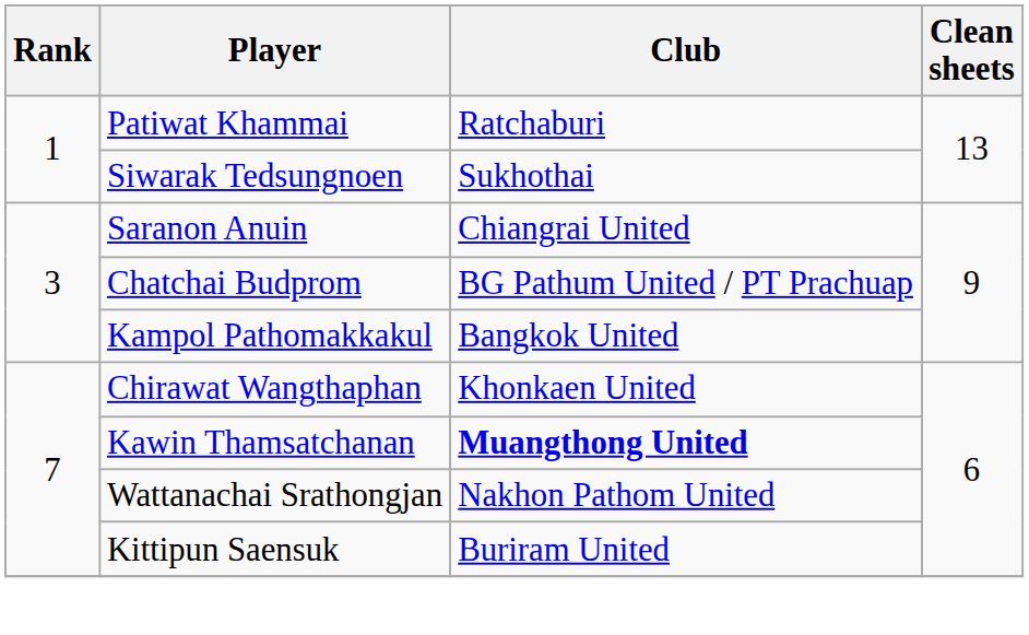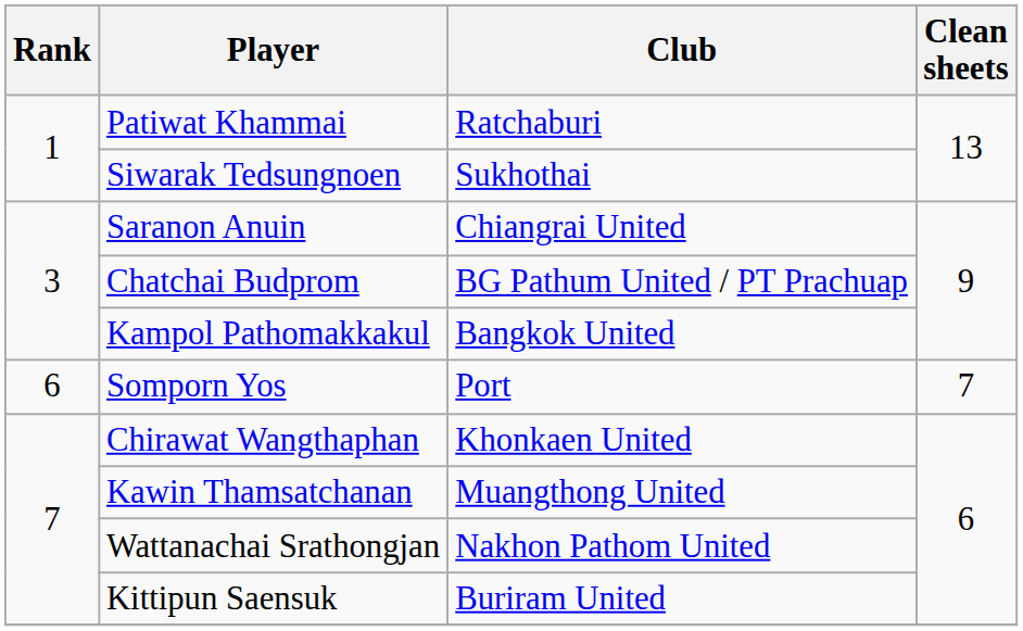 <table class="wikitable" style="text-align:center">
 <tr>
 <th>Rank</th>
 <th>Player</th>
 <th>Club</th>
 <th>Clean<br>sheets</th>
 </tr>
 <tr>
 <td rowspan="2">1</td>
 <td align="left"> <a href='#'>Patiwat Khammai</a></td>
 <td align="left"><a href='#'>Ratchaburi</a></td>
 <td rowspan="2">13</td>
 </tr>
 <tr>
 <td align="left"> <a href='#'>Siwarak Tedsungnoen</a></td>
 <td align="left"><a href='#'>Sukhothai</a></td>
 </tr>
 <tr>
 <td rowspan="3">3</td>
 <td align="left"> <a href='#'>Saranon Anuin</a></td>
 <td align="left"><a href='#'>Chiangrai United</a></td>
 <td rowspan="3">9</td>
 </tr>
 <tr>
 <td align="left"> <a href='#'>Chatchai Budprom</a></td>
 <td align="left"><a href='#'>BG Pathum United</a> / <a href='#'>PT Prachuap</a></td>
 </tr>
 <tr>
 <td align="left"> <a href='#'>Kampol Pathomakkakul</a></td>
 <td align="left"><a href='#'>Bangkok United</a></td>
 </tr>
 <tr>
+<td>6</td>
+<td align="left"> <a href='#'>Somporn Yos</a></td>
+<td align="left"><a href='#'>Port</a></td>
+<td>7</td>
+</tr>
+<tr>
 <td rowspan="4">7</td>
 <td align="left"> <a href='#'>Chirawat Wangthaphan</a></td>
 <td align="left"><a href='#'>Khonkaen United</a></td>
 <td rowspan="4">6</td>
 </tr>
 <tr>
 <td align="left"> <a href='#'>Kawin Thamsatchanan</a></td>
-<td align="left"><strong><a href='#'>Muangthong United</a></strong></td>
+<td align="left"><a href='#'>Muangthong United</a></td>
 </tr>
 <tr>
 <td align="left"> Wattanachai Srathongjan</td>
 <td align="left"><a href='#'>Nakhon Pathom United</a></td>
 </tr>
 <tr>
 <td align="left"> Kittipun Saensuk</td>
 <td align="left"><a href='#'>Buriram United</a></td>
 </tr>
 <tr>
 </tr>
 </table>
